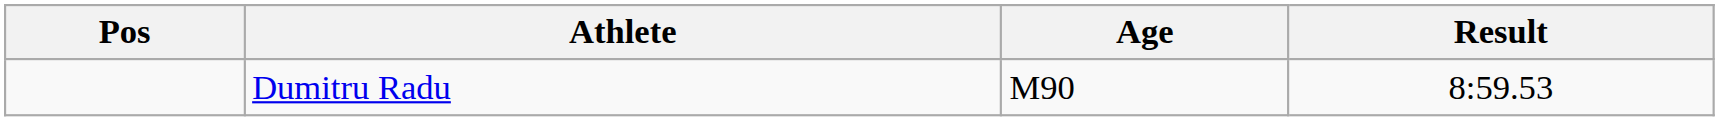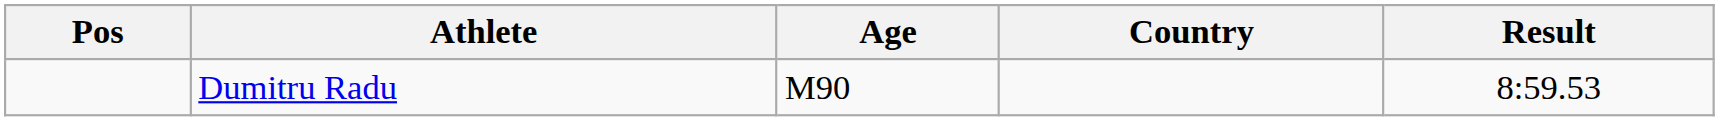 <table class="wikitable"  style="text-align:center; width:50%;">
 <tr>
 <th>Pos</th>
 <th>Athlete</th>
 <th>Age</th>
+<th>Country</th>
 <th>Result</th>
 </tr>
 <tr>
 <td align=center></td>
 <td align=left><a href='#'>Dumitru Radu</a></td>
 <td align=left>M90</td>
+<td align=left></td>
 <td>8:59.53</td>
 </tr>
 </table>
